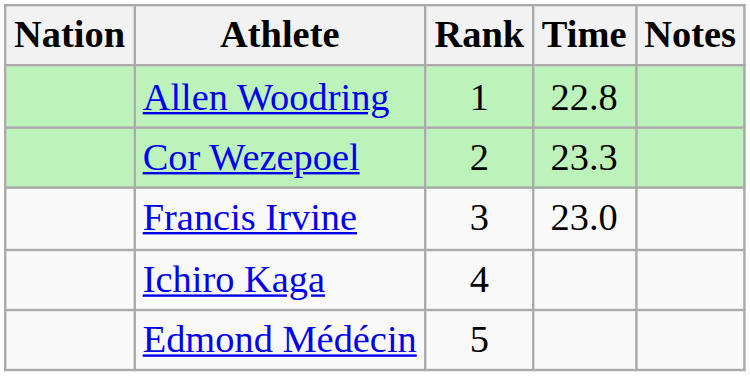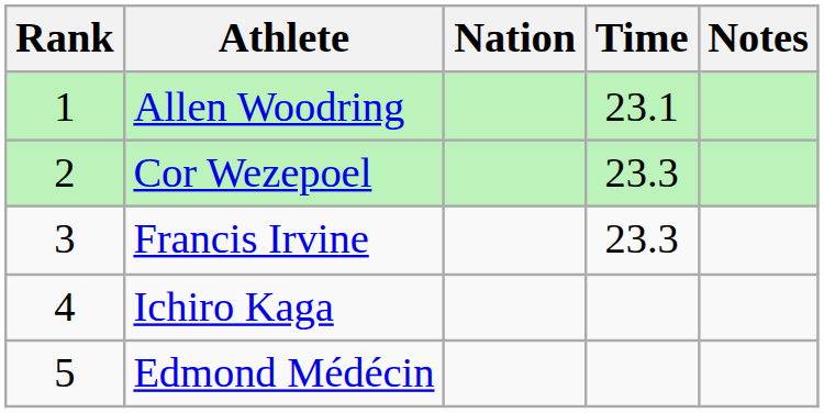 <table class="wikitable sortable" style="text-align:center">
 <tr>
+<th>Rank</th>
+<th>Athlete</th>
 <th>Nation</th>
-<th>Athlete</th>
-<th>Rank</th>
 <th>Time</th>
 <th>Notes</th>
 </tr>
 <tr bgcolor=bbf3bb>
+<td>1</td>
+<td align=left><a href='#'>Allen Woodring</a></td>
 <td align=left></td>
-<td align=left><a href='#'>Allen Woodring</a></td>
-<td>1</td>
-<td>22.8</td>
+<td>23.1</td>
 <td></td>
 </tr>
 <tr bgcolor=bbf3bb>
+<td>2</td>
+<td align=left><a href='#'>Cor Wezepoel</a></td>
 <td align=left></td>
-<td align=left><a href='#'>Cor Wezepoel</a></td>
-<td>2</td>
 <td>23.3</td>
 <td></td>
 </tr>
 <tr>
+<td>3</td>
+<td align=left><a href='#'>Francis Irvine</a></td>
 <td align=left></td>
-<td align=left><a href='#'>Francis Irvine</a></td>
-<td>3</td>
-<td>23.0</td>
+<td>23.3</td>
 <td></td>
 </tr>
 <tr>
+<td>4</td>
+<td align=left><a href='#'>Ichiro Kaga</a></td>
 <td align=left></td>
-<td align=left><a href='#'>Ichiro Kaga</a></td>
-<td>4</td>
 <td data-sort-value=30.0></td>
 <td></td>
 </tr>
 <tr>
+<td>5</td>
+<td align=left><a href='#'>Edmond Médécin</a></td>
 <td align=left></td>
-<td align=left><a href='#'>Edmond Médécin</a></td>
-<td>5</td>
 <td data-sort-value=30.0></td>
 <td></td>
 </tr>
 </table>
